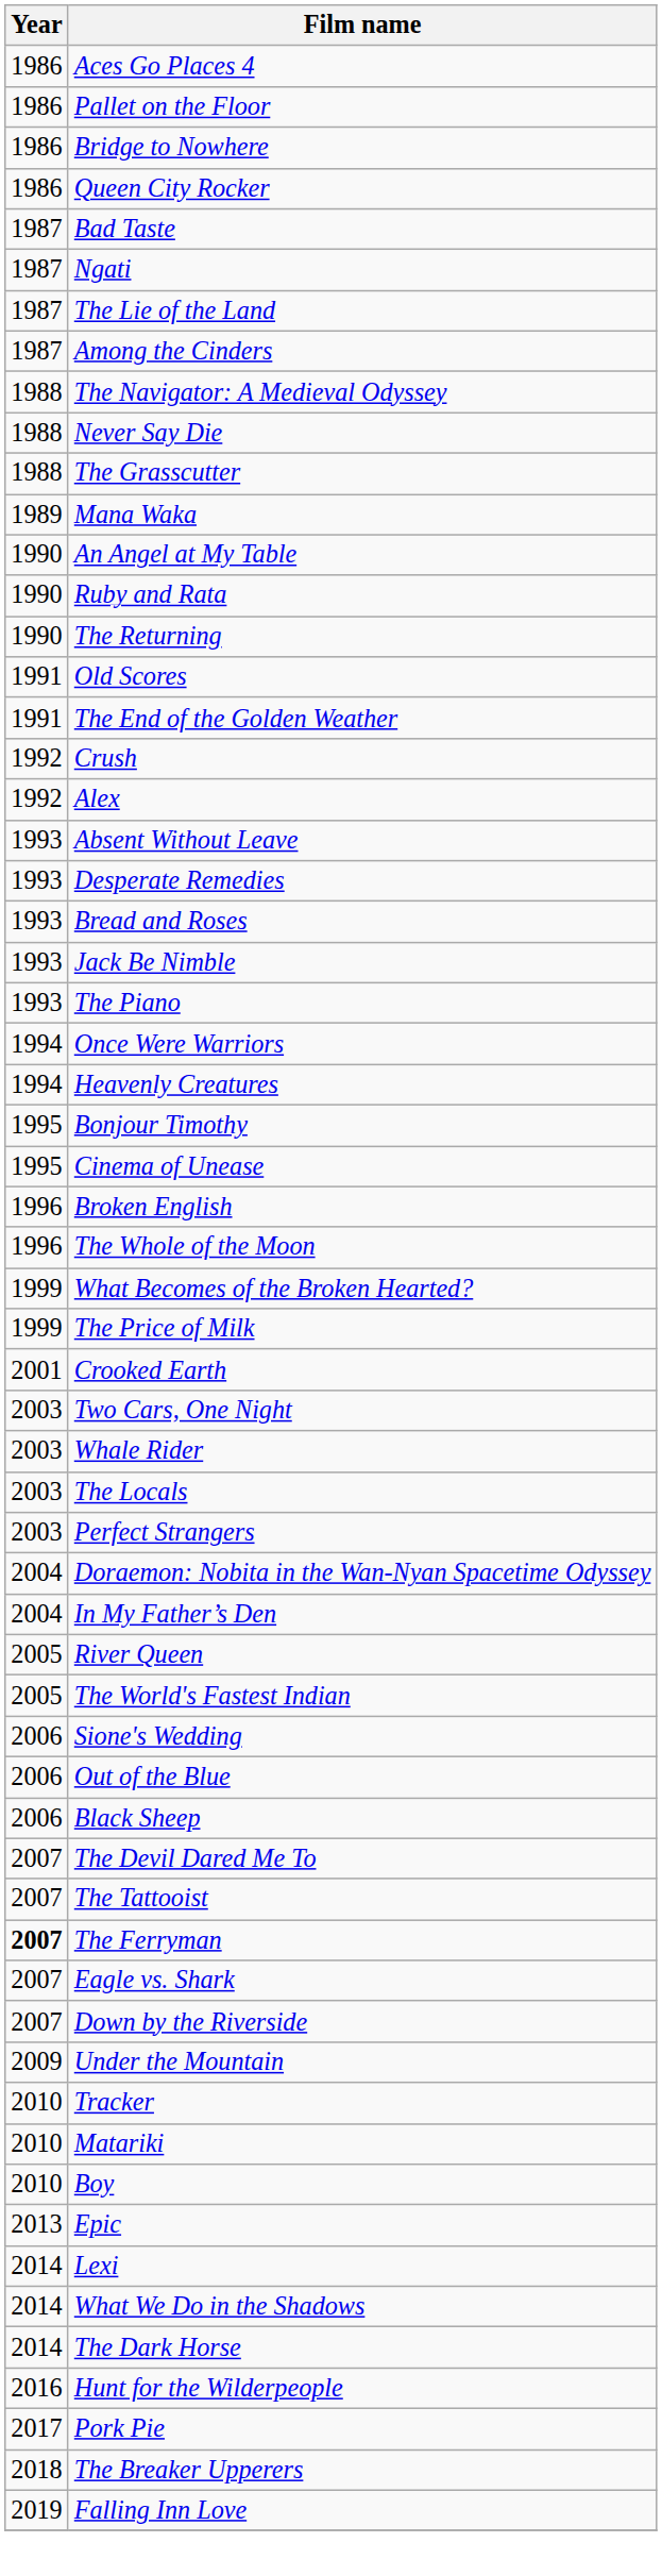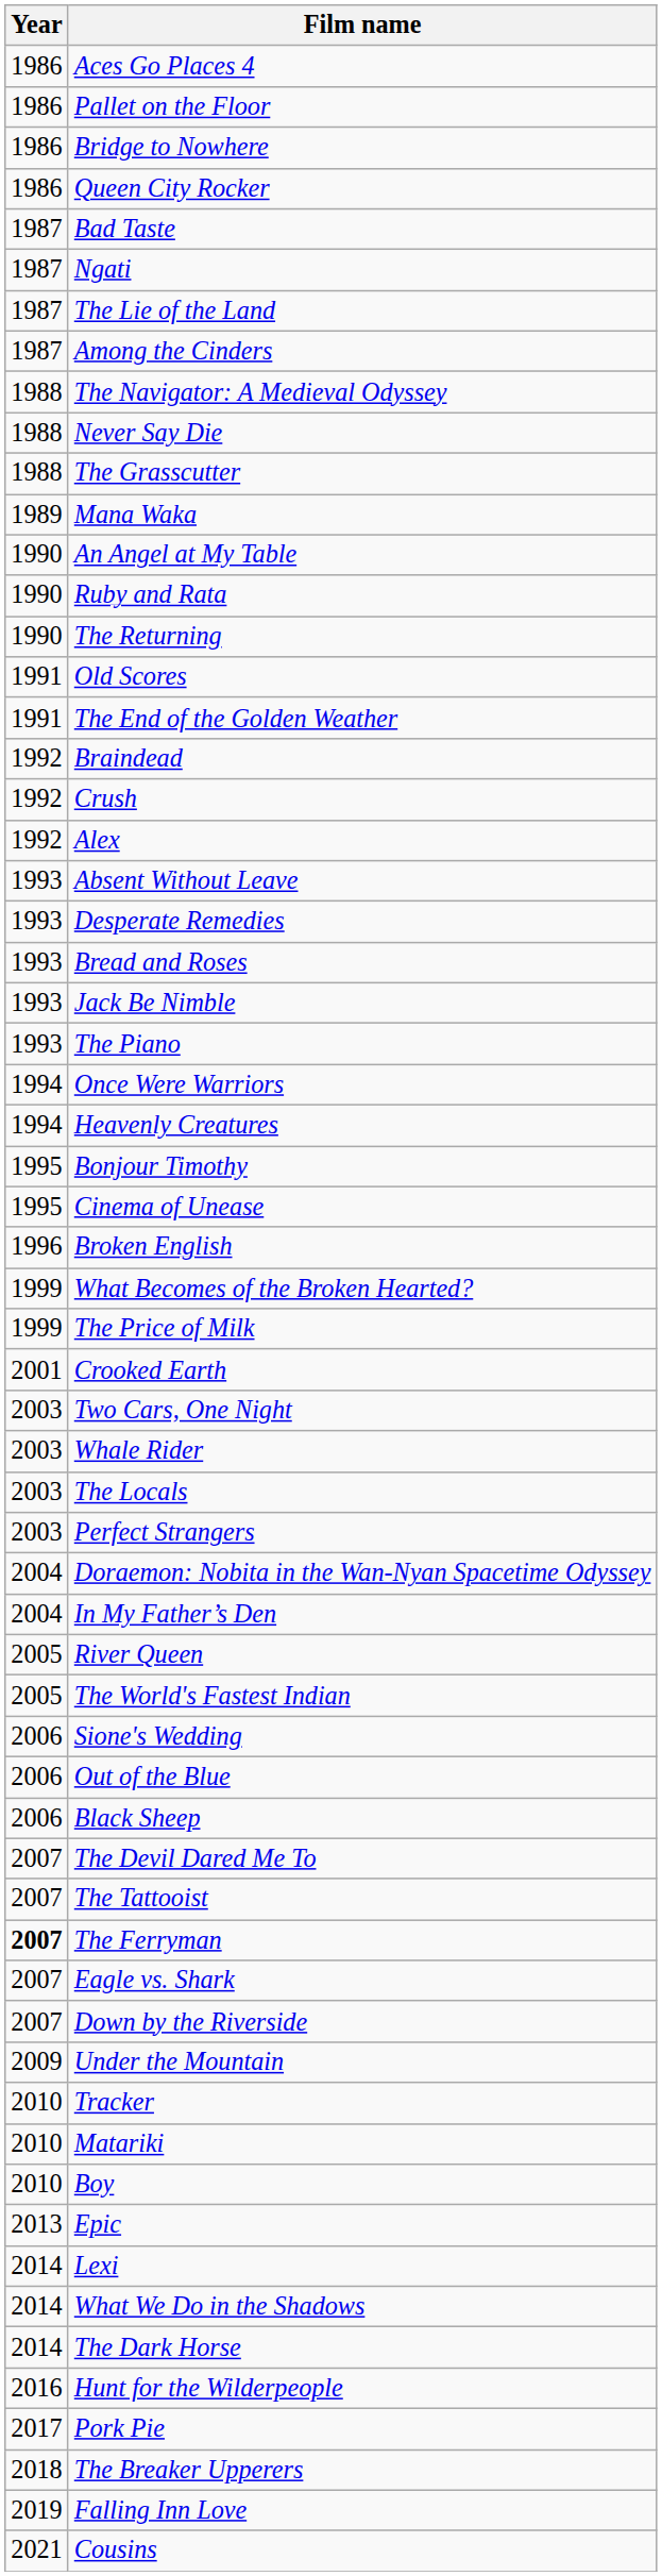 <table class="sortable wikitable">
 <tr>
 <th>Year</th>
 <th>Film name</th>
 </tr>
 <tr>
 <td>1986</td>
 <td><em><a href='#'>Aces Go Places 4</a></em></td>
 </tr>
 <tr>
 <td>1986</td>
 <td><em><a href='#'>Pallet on the Floor</a></em></td>
 </tr>
 <tr>
 <td>1986</td>
 <td><em><a href='#'>Bridge to Nowhere</a></em></td>
 </tr>
 <tr>
 <td>1986</td>
 <td><em><a href='#'>Queen City Rocker</a></em></td>
 </tr>
 <tr>
 <td>1987</td>
 <td><em><a href='#'>Bad Taste</a></em></td>
 </tr>
 <tr>
 <td>1987</td>
 <td><em><a href='#'>Ngati</a></em></td>
 </tr>
 <tr>
 <td>1987</td>
 <td><em><a href='#'>The Lie of the Land</a></em></td>
 </tr>
 <tr>
 <td>1987</td>
 <td><em><a href='#'>Among the Cinders</a></em></td>
 </tr>
 <tr>
 <td>1988</td>
 <td><em><a href='#'>The Navigator: A Medieval Odyssey</a></em></td>
 </tr>
 <tr>
 <td>1988</td>
 <td><em><a href='#'>Never Say Die</a></em></td>
 </tr>
 <tr>
 <td>1988</td>
 <td><em><a href='#'>The Grasscutter</a></em></td>
 </tr>
 <tr>
 <td>1989</td>
 <td><em><a href='#'>Mana Waka</a></em></td>
 </tr>
 <tr>
 <td>1990</td>
 <td><em><a href='#'>An Angel at My Table</a></em></td>
 </tr>
 <tr>
 <td>1990</td>
 <td><em><a href='#'>Ruby and Rata</a></em></td>
 </tr>
 <tr>
 <td>1990</td>
 <td><em><a href='#'>The Returning</a></em></td>
 </tr>
 <tr>
 <td>1991</td>
 <td><em><a href='#'>Old Scores</a></em></td>
 </tr>
 <tr>
 <td>1991</td>
 <td><em><a href='#'>The End of the Golden Weather</a></em></td>
 </tr>
 <tr>
 <td>1992</td>
+<td><em><a href='#'>Braindead</a></em></td>
+</tr>
+<tr>
+<td>1992</td>
 <td><em><a href='#'>Crush</a></em></td>
 </tr>
 <tr>
 <td>1992</td>
 <td><em><a href='#'>Alex</a></em></td>
 </tr>
 <tr>
 <td>1993</td>
 <td><em><a href='#'>Absent Without Leave</a></em></td>
 </tr>
 <tr>
 <td>1993</td>
 <td><em><a href='#'>Desperate Remedies</a></em></td>
 </tr>
 <tr>
 <td>1993</td>
 <td><em><a href='#'>Bread and Roses</a></em></td>
 </tr>
 <tr>
 <td>1993</td>
 <td><em><a href='#'>Jack Be Nimble</a></em></td>
 </tr>
 <tr>
 <td>1993</td>
 <td><em><a href='#'>The Piano</a></em></td>
 </tr>
 <tr>
 <td>1994</td>
 <td><em><a href='#'>Once Were Warriors</a></em></td>
 </tr>
 <tr>
 <td>1994</td>
 <td><em><a href='#'>Heavenly Creatures</a></em></td>
 </tr>
 <tr>
 <td>1995</td>
 <td><em><a href='#'>Bonjour Timothy</a></em></td>
 </tr>
 <tr>
 <td>1995</td>
 <td><em><a href='#'>Cinema of Unease</a></em></td>
 </tr>
 <tr>
 <td>1996</td>
 <td><em><a href='#'>Broken English</a></em></td>
-</tr>
-<tr>
-<td>1996</td>
-<td><em><a href='#'>The Whole of the Moon</a></em></td>
 </tr>
 <tr>
 <td>1999</td>
 <td><em><a href='#'>What Becomes of the Broken Hearted?</a></em></td>
 </tr>
 <tr>
 <td>1999</td>
 <td><em><a href='#'>The Price of Milk</a></em></td>
 </tr>
 <tr>
 <td>2001</td>
 <td><em><a href='#'>Crooked Earth</a></em></td>
 </tr>
 <tr>
 <td>2003</td>
 <td><em><a href='#'>Two Cars, One Night</a></em></td>
 </tr>
 <tr>
 <td>2003</td>
 <td><em><a href='#'>Whale Rider</a></em></td>
 </tr>
 <tr>
 <td>2003</td>
 <td><em><a href='#'>The Locals</a></em></td>
 </tr>
 <tr>
 <td>2003</td>
 <td><em><a href='#'>Perfect Strangers</a></em></td>
 </tr>
 <tr>
 <td>2004</td>
 <td><em><a href='#'>Doraemon: Nobita in the Wan-Nyan Spacetime Odyssey</a></em></td>
 </tr>
 <tr>
 <td>2004</td>
 <td><em><a href='#'>In My Father’s Den</a></em></td>
 </tr>
 <tr>
 <td>2005</td>
 <td><em><a href='#'>River Queen</a></em></td>
 </tr>
 <tr>
 <td>2005</td>
 <td><em><a href='#'>The World's Fastest Indian</a></em></td>
 </tr>
 <tr>
 <td>2006</td>
 <td><em><a href='#'>Sione's Wedding</a></em></td>
 </tr>
 <tr>
 <td>2006</td>
 <td><em><a href='#'>Out of the Blue</a></em></td>
 </tr>
 <tr>
 <td>2006</td>
 <td><em><a href='#'>Black Sheep</a></em></td>
 </tr>
 <tr>
 <td>2007</td>
 <td><em><a href='#'>The Devil Dared Me To</a></em></td>
 </tr>
 <tr>
 <td>2007</td>
 <td><em><a href='#'>The Tattooist</a></em></td>
 </tr>
 <tr>
 <td><strong>2007</strong></td>
 <td><em><a href='#'>The Ferryman</a></em></td>
 </tr>
 <tr>
 <td>2007</td>
 <td><em><a href='#'>Eagle vs. Shark</a></em></td>
 </tr>
 <tr>
 <td>2007</td>
 <td><em><a href='#'>Down by the Riverside</a></em></td>
 </tr>
 <tr>
 <td>2009</td>
 <td><em><a href='#'>Under the Mountain</a></em></td>
 </tr>
 <tr>
 <td>2010</td>
 <td><em><a href='#'>Tracker</a></em></td>
 </tr>
 <tr>
 <td>2010</td>
 <td><em><a href='#'>Matariki</a></em></td>
 </tr>
 <tr>
 <td>2010</td>
 <td><em><a href='#'>Boy</a></em></td>
 </tr>
 <tr>
 <td>2013</td>
 <td><em><a href='#'>Epic</a></em></td>
 </tr>
 <tr>
 <td>2014</td>
 <td><em><a href='#'>Lexi</a></em></td>
 </tr>
 <tr>
 <td>2014</td>
 <td><em><a href='#'>What We Do in the Shadows</a></em></td>
 </tr>
 <tr>
 <td>2014</td>
 <td><em><a href='#'>The Dark Horse</a></em></td>
 </tr>
 <tr>
 <td>2016</td>
 <td><em><a href='#'>Hunt for the Wilderpeople</a></em></td>
 </tr>
 <tr>
 <td>2017</td>
 <td><em><a href='#'>Pork Pie</a></em></td>
 </tr>
 <tr>
 <td>2018</td>
 <td><em><a href='#'>The Breaker Upperers</a></em></td>
 </tr>
 <tr>
 <td>2019</td>
 <td><em><a href='#'>Falling Inn Love</a></em></td>
 </tr>
 <tr>
+<td>2021</td>
+<td><em><a href='#'>Cousins</a></em></td>
+</tr>
+<tr>
 </tr>
 </table>
